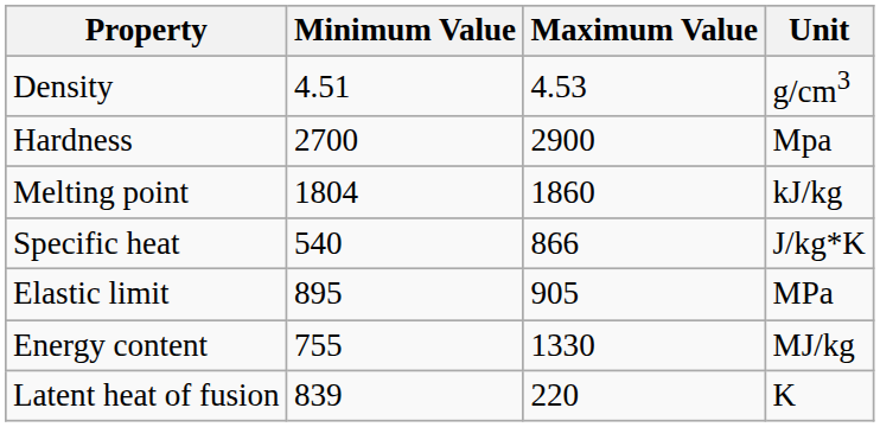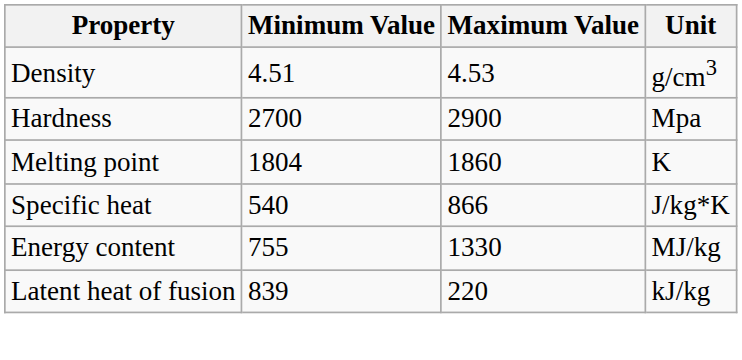 <table class="wikitable">
 <tr>
 <th>Property</th>
 <th>Minimum Value</th>
 <th>Maximum Value</th>
 <th>Unit</th>
 </tr>
 <tr>
 <td>Density</td>
 <td>4.51</td>
 <td>4.53</td>
 <td>g/cm<sup>3</sup></td>
 </tr>
 <tr>
 <td>Hardness</td>
 <td>2700</td>
 <td>2900</td>
 <td>Mpa</td>
 </tr>
 <tr>
 <td>Melting point</td>
 <td>1804</td>
 <td>1860</td>
-<td>kJ/kg</td>
+<td>K</td>
 </tr>
 <tr>
 <td>Specific heat</td>
 <td>540</td>
 <td>866</td>
 <td>J/kg*K</td>
-</tr>
-<tr>
-<td>Elastic limit</td>
-<td>895</td>
-<td>905</td>
-<td>MPa</td>
 </tr>
 <tr>
 <td>Energy content</td>
 <td>755</td>
 <td>1330</td>
 <td>MJ/kg</td>
 </tr>
 <tr>
 <td>Latent heat of fusion</td>
 <td>839</td>
 <td>220</td>
-<td>K</td>
+<td>kJ/kg</td>
 </tr>
 </table>
